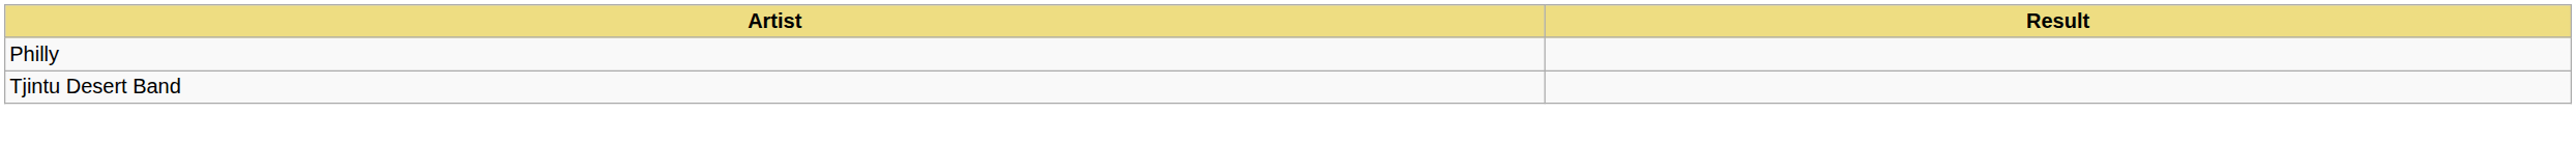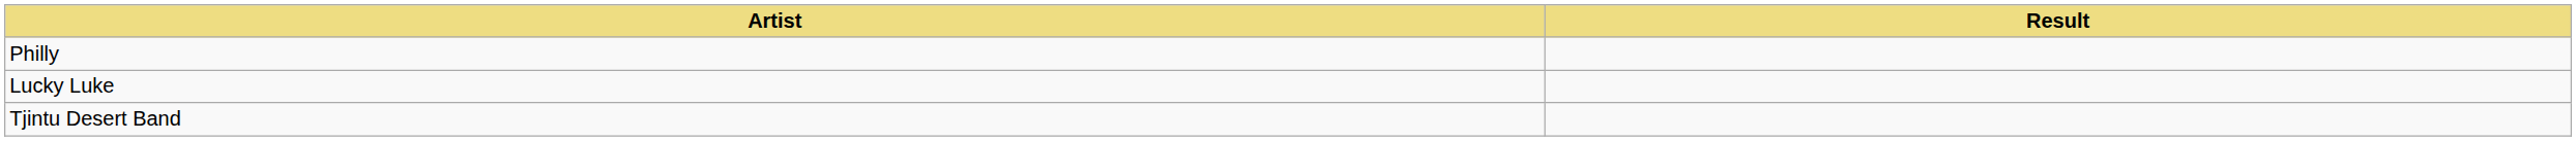 <table class="wikitable" width=100%>
 <tr>
 <th style="width:15%;background:#EEDD82;">Artist</th>
 <th style="width:10%;background:#EEDD82;">Result</th>
 </tr>
 <tr>
 <td>Philly</td>
 <td></td>
 </tr>
 <tr>
+<td>Lucky Luke</td>
+<td></td>
+</tr>
+<tr>
 <td>Tjintu Desert Band</td>
 <td></td>
 </tr>
 </table>
